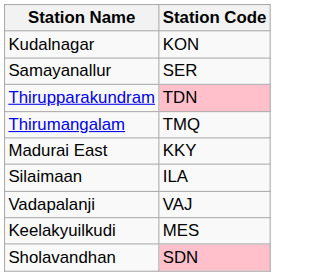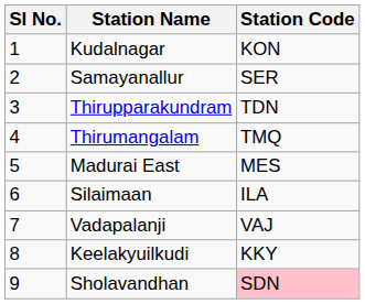 <table class="wikitable">
 <tr>
+<th>Sl No.</th>
 <th>Station Name</th>
 <th>Station Code</th>
 </tr>
 <tr>
+<td>1</td>
 <td>Kudalnagar</td>
 <td>KON</td>
 </tr>
 <tr>
+<td>2</td>
 <td>Samayanallur</td>
 <td>SER</td>
 </tr>
 <tr>
+<td>3</td>
 <td><a href='#'>Thirupparakundram</a></td>
-<td style="background: pink;">TDN</td>
+<td>TDN</td>
 </tr>
 <tr>
+<td>4</td>
 <td><a href='#'>Thirumangalam</a></td>
 <td>TMQ</td>
 </tr>
 <tr>
+<td>5</td>
 <td>Madurai East</td>
-<td>KKY</td>
+<td>MES</td>
 </tr>
 <tr>
+<td>6</td>
 <td>Silaimaan</td>
 <td>ILA</td>
 </tr>
 <tr>
+<td>7</td>
 <td>Vadapalanji</td>
 <td>VAJ</td>
 </tr>
 <tr>
+<td>8</td>
 <td>Keelakyuilkudi</td>
-<td>MES</td>
+<td>KKY</td>
 </tr>
 <tr>
+<td>9</td>
 <td>Sholavandhan</td>
 <td style="background: pink;">SDN</td>
 </tr>
 </table>
